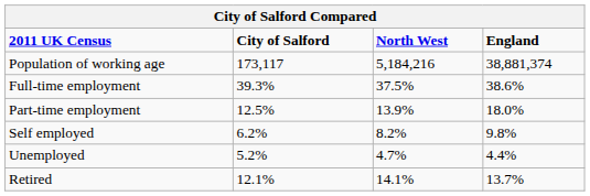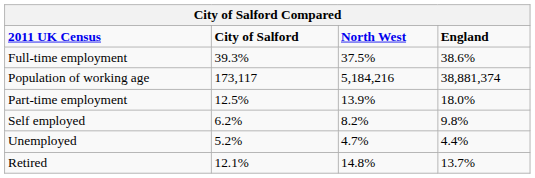 <table class="wikitable" id="toc" style="float: right; margin-left: 1em; width: 40%; " cellspacing="5">
 <tr>
 <th colspan="4"><strong>City of Salford Compared</strong></th>
 </tr>
 <tr>
 <td><strong><a href='#'>2011 UK Census</a></strong></td>
 <td><strong>City of Salford</strong></td>
 <td><strong><a href='#'>North West</a></strong></td>
 <td><strong>England</strong></td>
 </tr>
 <tr>
+<td>Full-time employment</td>
+<td>39.3%</td>
+<td>37.5%</td>
+<td>38.6%</td>
+</tr>
+<tr>
 <td>Population of working age</td>
 <td>173,117</td>
 <td>5,184,216</td>
 <td>38,881,374</td>
-</tr>
-<tr>
-<td>Full-time employment</td>
-<td>39.3%</td>
-<td>37.5%</td>
-<td>38.6%</td>
 </tr>
 <tr>
 <td>Part-time employment</td>
 <td>12.5%</td>
 <td>13.9%</td>
 <td>18.0%</td>
 </tr>
 <tr>
 <td>Self employed</td>
 <td>6.2%</td>
 <td>8.2%</td>
 <td>9.8%</td>
 </tr>
 <tr>
 <td>Unemployed</td>
 <td>5.2%</td>
 <td>4.7%</td>
 <td>4.4%</td>
 </tr>
 <tr>
 <td>Retired</td>
 <td>12.1%</td>
-<td>14.1%</td>
+<td>14.8%</td>
 <td>13.7%</td>
 </tr>
 </table>
